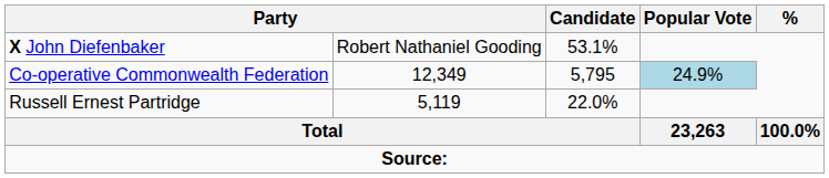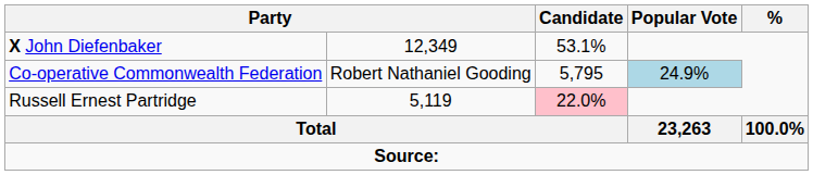 <table class="wikitable">
 <tr>
 <th colspan="2">Party</th>
 <th>Candidate</th>
 <th>Popular Vote</th>
 <th>%</th>
 </tr>
 <tr>
 <td> <strong>X</strong> <a href='#'>John Diefenbaker</a></td>
-<td>Robert Nathaniel Gooding</td>
+<td align=center>12,349</td>
 <td align=center>53.1%</td>
 </tr>
 <tr>
 <td><a href='#'>Co-operative Commonwealth Federation</a></td>
-<td align=center>12,349</td>
+<td>Robert Nathaniel Gooding</td>
 <td align=center>5,795</td>
 <td align=center style="background: lightblue;">24.9%</td>
 </tr>
 <tr>
 <td>Russell Ernest Partridge</td>
 <td align=center>5,119</td>
-<td align=center>22.0%</td>
+<td align=center style="background: pink;">22.0%</td>
 </tr>
 <tr>
 <th colspan=3 align=center>Total</th>
 <th align=center>23,263</th>
 <th align=center>100.0%</th>
 </tr>
 <tr>
 <td align="center" colspan=5><strong>Source:</strong> </td>
 </tr>
 <tr>
 </tr>
 </table>
